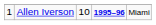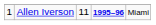 <table class="wikitable">
 <tr>
 </tr>
 <tr>
 <td>1</td>
 <td><a href='#'>Allen Iverson</a></td>
-<td>10</td>
+<td>11</td>
 <td style="font-size:80%;"><strong><a href='#'>1995–96</a></strong></td>
 <td style="font-size:80%;">Miami</td>
 </tr>
 </table>
